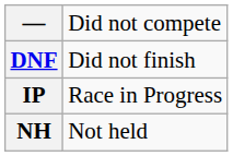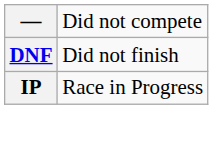 <table class="wikitable">
 <tr>
 <th scope="row">—</th>
 <td>Did not compete</td>
 </tr>
 <tr>
 <th scope="row"><a href='#'>DNF</a></th>
 <td>Did not finish</td>
 </tr>
 <tr>
 <th scope="row">IP</th>
 <td>Race in Progress</td>
 </tr>
-<tr>
-<th scope="row">NH</th>
-<td>Not held</td>
-</tr>
 </table>
